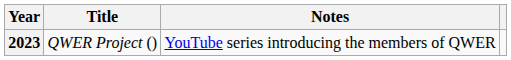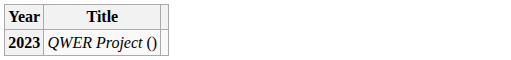 <table class="wikitable plainrowheaders">
 <tr>
 <th scope="col">Year</th>
 <th scope="col">Title</th>
-<th scope="col">Notes</th>
 <th scope="col" class="unsortable"></th>
 </tr>
 <tr>
 <th scope="row">2023</th>
 <td><em>QWER Project</em> ()</td>
-<td><a href='#'>YouTube</a> series introducing the members of QWER</td>
 <td style="text-align:center"></td>
 </tr>
 </table>
